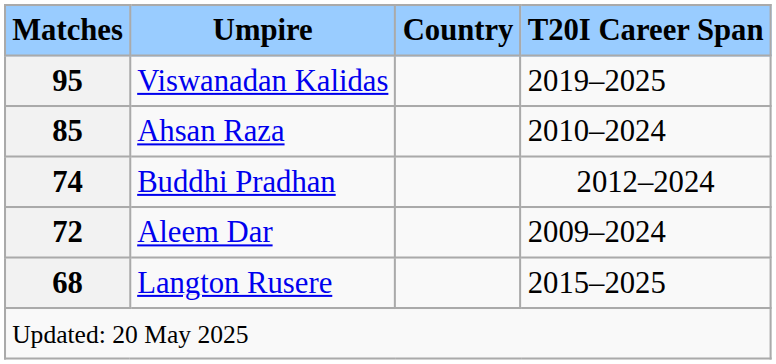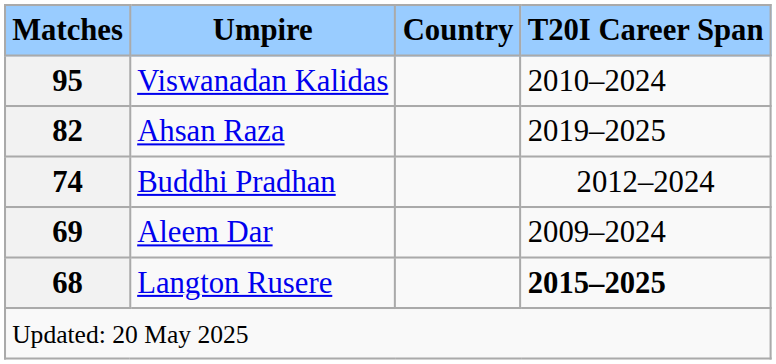 <table class="wikitable sortable defaultcenter" style="font-size: 95%">
 <tr>
 <th style="background-color:#9cf;" scope="col">Matches</th>
 <th style="background-color:#9cf;" scope="col">Umpire</th>
 <th style="background-color:#9cf;" scope="col">Country</th>
 <th style="background-color:#9cf;" scope="col">T20I Career Span</th>
 </tr>
 <tr>
 <th scope="row">95</th>
 <td><a href='#'>Viswanadan Kalidas</a></td>
 <td></td>
-<td>2019–2025</td>
+<td>2010–2024</td>
 </tr>
 <tr>
-<th scope="row">85</th>
+<th scope="row">82</th>
 <td><a href='#'>Ahsan Raza</a></td>
 <td></td>
-<td>2010–2024</td>
+<td>2019–2025</td>
 </tr>
 <tr>
 <th scope="row">74</th>
 <td><a href='#'>Buddhi Pradhan</a></td>
 <td></td>
 <td style="text-align:center;">2012–2024</td>
 </tr>
 <tr>
-<th scope="row">72</th>
+<th scope="row">69</th>
 <td><a href='#'>Aleem Dar</a></td>
 <td></td>
 <td>2009–2024</td>
 </tr>
 <tr>
 <th scope="row">68</th>
 <td><a href='#'>Langton Rusere</a></td>
 <td></td>
-<td>2015–2025</td>
+<td><strong>2015–2025</strong></td>
 </tr>
 <tr class="sortbottom">
 <td scope="row" colspan=4 style="text-align:left;"><small>Updated: 20 May 2025</small></td>
 </tr>
 </table>
